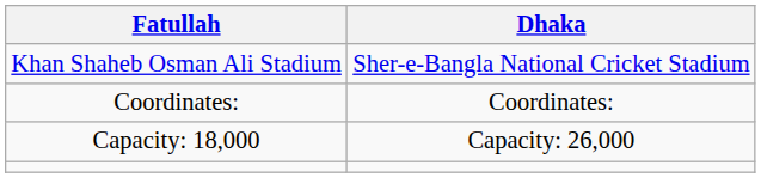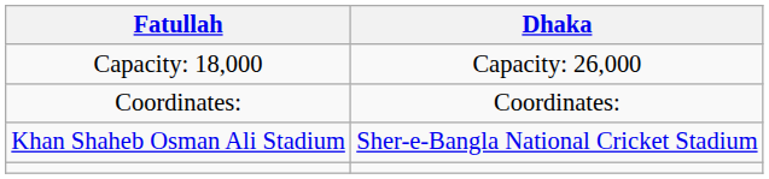 <table class="wikitable" style="text-align: center">
 <tr>
 <th><a href='#'>Fatullah</a></th>
 <th><a href='#'>Dhaka</a></th>
 </tr>
 <tr>
-<td><a href='#'>Khan Shaheb Osman Ali Stadium</a></td>
-<td><a href='#'>Sher-e-Bangla National Cricket Stadium</a></td>
+<td>Capacity: 18,000</td>
+<td>Capacity: 26,000</td>
 </tr>
 <tr>
 <td>Coordinates: </td>
 <td>Coordinates: </td>
 </tr>
 <tr>
-<td>Capacity: 18,000</td>
-<td>Capacity: 26,000</td>
+<td><a href='#'>Khan Shaheb Osman Ali Stadium</a></td>
+<td><a href='#'>Sher-e-Bangla National Cricket Stadium</a></td>
 </tr>
 <tr>
 <td></td>
 <td></td>
 </tr>
 </table>
